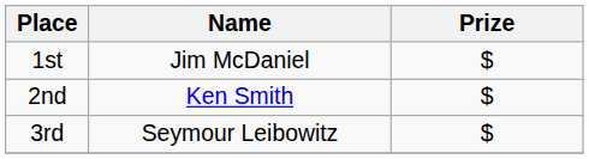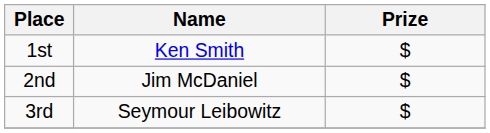 <table class="wikitable">
 <tr>
 <th width="50">Place</th>
 <th width="200">Name</th>
 <th width="125">Prize</th>
 </tr>
 <tr>
 <td align = "center">1st</td>
-<td align = "center">Jim McDaniel</td>
+<td align = "center"><a href='#'>Ken Smith</a></td>
 <td align = "center">$</td>
 </tr>
 <tr>
 <td align = "center">2nd</td>
-<td align = "center"><a href='#'>Ken Smith</a></td>
+<td align = "center">Jim McDaniel</td>
 <td align = "center">$</td>
 </tr>
 <tr>
 <td align = "center">3rd</td>
 <td align = "center">Seymour Leibowitz</td>
 <td align = "center">$</td>
 </tr>
 <tr>
 </tr>
 </table>
